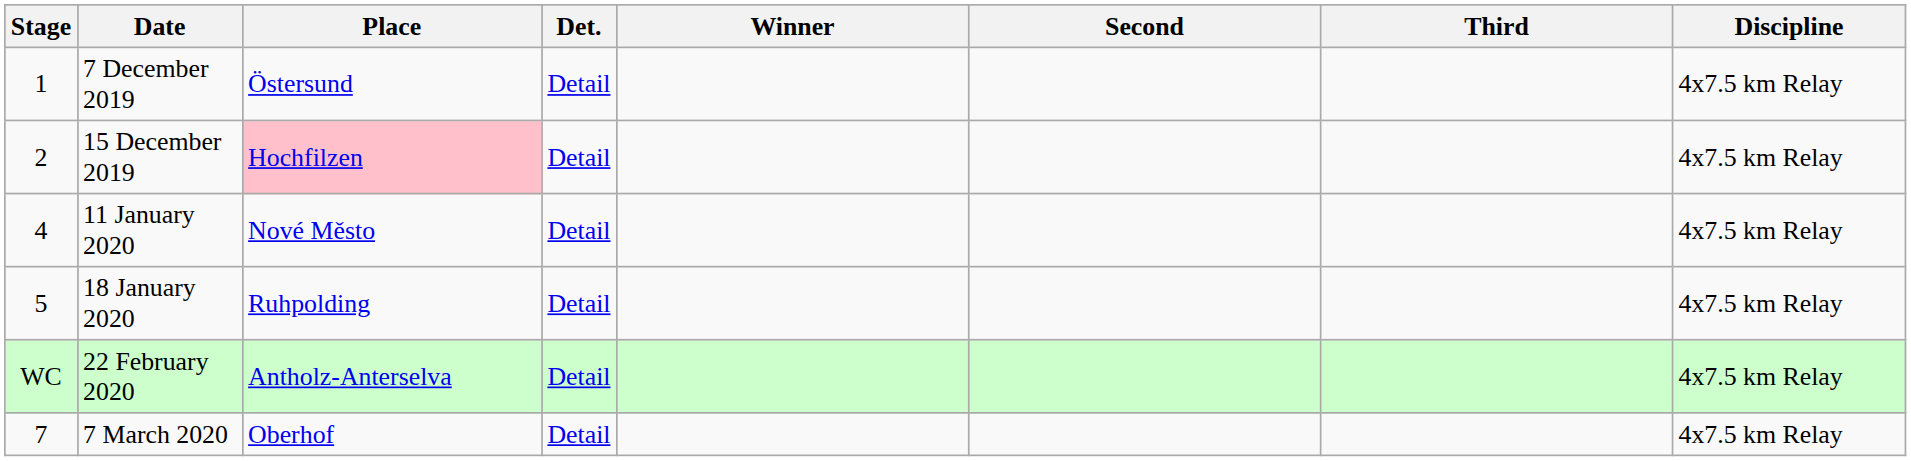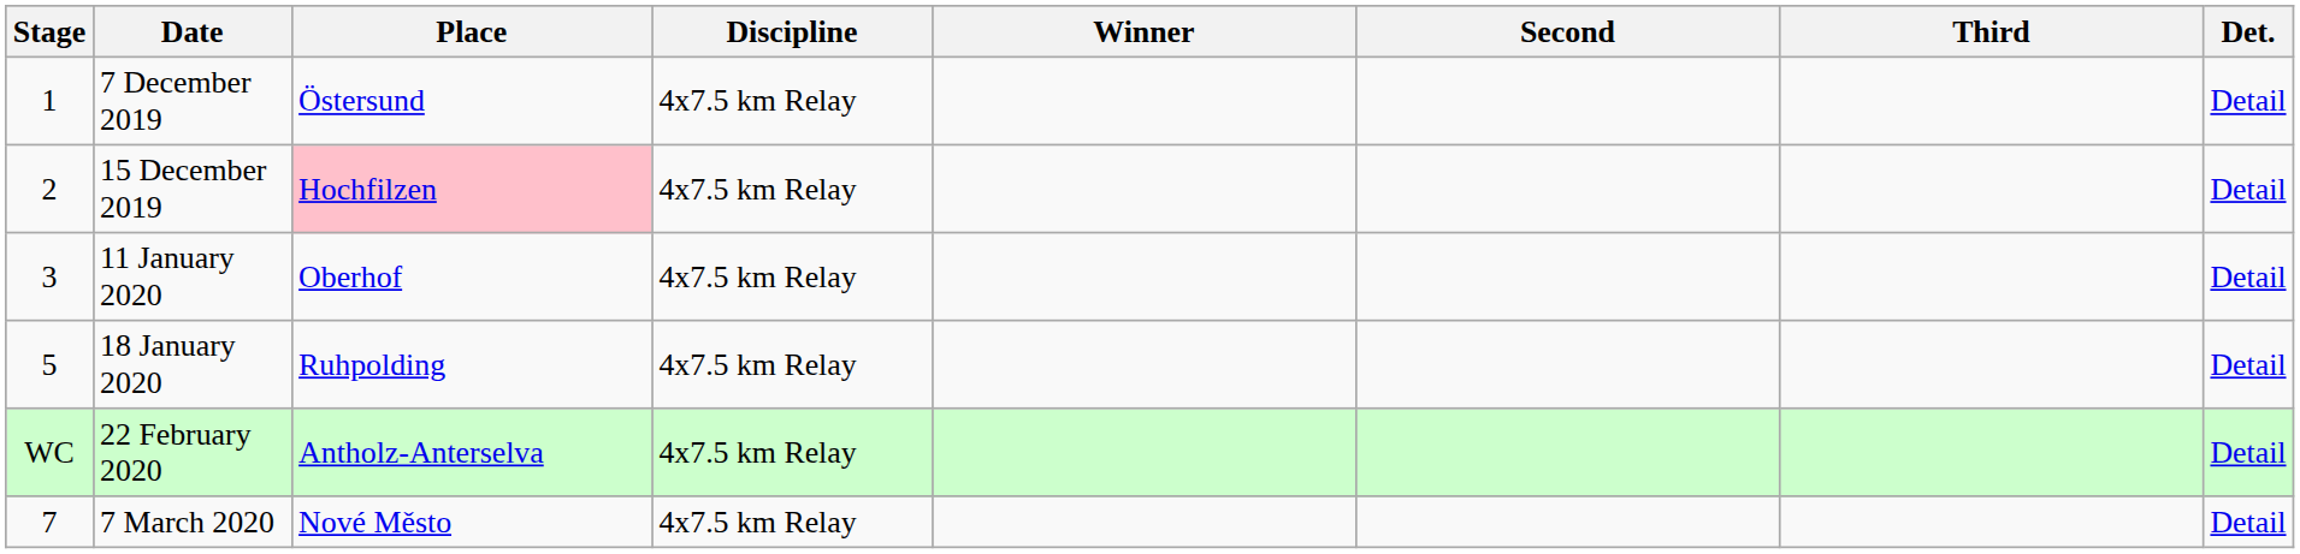 <table class="wikitable" style="font-size:95%;">
 <tr>
 <th width="30">Stage</th>
 <th width="90">Date</th>
 <th width="169">Place</th>
-<th width="10">Det.</th>
+<th width="130">Discipline</th>
 <th width="200">Winner</th>
 <th width="200">Second</th>
 <th width="200">Third</th>
-<th width="130">Discipline</th>
+<th width="10">Det.</th>
 </tr>
 <tr>
 <td align=center>1</td>
 <td>7 December 2019</td>
 <td> <a href='#'>Östersund</a></td>
-<td><a href='#'>Detail</a></td>
+<td>4x7.5 km Relay</td>
 <td></td>
 <td></td>
 <td></td>
-<td>4x7.5 km Relay</td>
+<td><a href='#'>Detail</a></td>
 </tr>
 <tr>
 <td align=center>2</td>
 <td>15 December 2019</td>
 <td style="background: pink;"> <a href='#'>Hochfilzen</a></td>
-<td><a href='#'>Detail</a></td>
+<td>4x7.5 km Relay</td>
 <td></td>
 <td></td>
 <td></td>
-<td>4x7.5 km Relay</td>
+<td><a href='#'>Detail</a></td>
 </tr>
 <tr>
-<td align=center>4</td>
+<td align=center>3</td>
 <td>11 January 2020</td>
-<td> <a href='#'>Nové Město</a></td>
-<td><a href='#'>Detail</a></td>
+<td> <a href='#'>Oberhof</a></td>
+<td>4x7.5 km Relay</td>
 <td></td>
 <td></td>
 <td></td>
-<td>4x7.5 km Relay</td>
+<td><a href='#'>Detail</a></td>
 </tr>
 <tr>
 <td align=center>5</td>
 <td>18 January 2020</td>
 <td> <a href='#'>Ruhpolding</a></td>
-<td><a href='#'>Detail</a></td>
+<td>4x7.5 km Relay</td>
 <td></td>
 <td></td>
 <td></td>
-<td>4x7.5 km Relay</td>
+<td><a href='#'>Detail</a></td>
 </tr>
 <tr style="background:#CCFFCC">
 <td align=center>WC</td>
 <td>22 February 2020</td>
 <td> <a href='#'>Antholz-Anterselva</a></td>
-<td><a href='#'>Detail</a></td>
+<td>4x7.5 km Relay</td>
 <td></td>
 <td></td>
 <td></td>
-<td>4x7.5 km Relay</td>
+<td><a href='#'>Detail</a></td>
 </tr>
 <tr>
 <td align=center>7</td>
 <td>7 March 2020</td>
-<td> <a href='#'>Oberhof</a></td>
-<td><a href='#'>Detail</a></td>
+<td> <a href='#'>Nové Město</a></td>
+<td>4x7.5 km Relay</td>
 <td></td>
 <td></td>
 <td></td>
-<td>4x7.5 km Relay</td>
+<td><a href='#'>Detail</a></td>
 </tr>
 </table>
